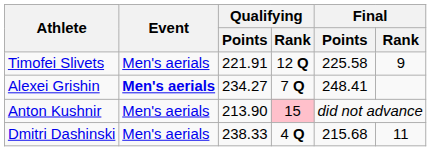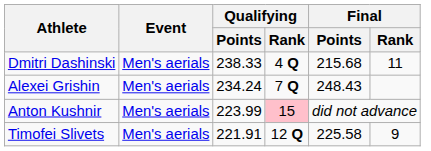 <table class="wikitable">
 <tr>
 <th rowspan="2">Athlete</th>
 <th rowspan="2">Event</th>
 <th colspan="2">Qualifying</th>
 <th colspan="2">Final</th>
 </tr>
 <tr>
 <th>Points</th>
 <th>Rank</th>
 <th>Points</th>
 <th>Rank</th>
 </tr>
 <tr>
+<td><a href='#'>Dmitri Dashinski</a></td>
+<td><a href='#'>Men's aerials</a></td>
+<td align="center">238.33</td>
+<td align="center">4 <strong>Q</strong></td>
+<td align="center">215.68</td>
+<td align="center">11</td>
+</tr>
+<tr>
+<td><a href='#'>Alexei Grishin</a></td>
+<td><a href='#'>Men's aerials</a></td>
+<td align="center">234.24</td>
+<td align="center">7 <strong>Q</strong></td>
+<td align="center">248.43</td>
+<td align="center"></td>
+</tr>
+<tr>
+<td><a href='#'>Anton Kushnir</a></td>
+<td><a href='#'>Men's aerials</a></td>
+<td align="center">223.99</td>
+<td align="center" style="background: pink;">15</td>
+<td align=center colspan=2><em>did not advance</em></td>
+</tr>
+<tr>
 <td><a href='#'>Timofei Slivets</a></td>
 <td><a href='#'>Men's aerials</a></td>
 <td align="center">221.91</td>
 <td align="center">12 <strong>Q</strong></td>
 <td align="center">225.58</td>
 <td align="center">9</td>
 </tr>
-<tr>
-<td><a href='#'>Alexei Grishin</a></td>
-<td><strong><a href='#'>Men's aerials</a></strong></td>
-<td align="center">234.27</td>
-<td align="center">7 <strong>Q</strong></td>
-<td align="center">248.41</td>
-<td align="center"></td>
-</tr>
-<tr>
-<td><a href='#'>Anton Kushnir</a></td>
-<td><a href='#'>Men's aerials</a></td>
-<td align="center">213.90</td>
-<td align="center" style="background: pink;">15</td>
-<td align=center colspan=2><em>did not advance</em></td>
-</tr>
-<tr>
-<td><a href='#'>Dmitri Dashinski</a></td>
-<td><a href='#'>Men's aerials</a></td>
-<td align="center">238.33</td>
-<td align="center">4 <strong>Q</strong></td>
-<td align="center">215.68</td>
-<td align="center">11</td>
-</tr>
 </table>
